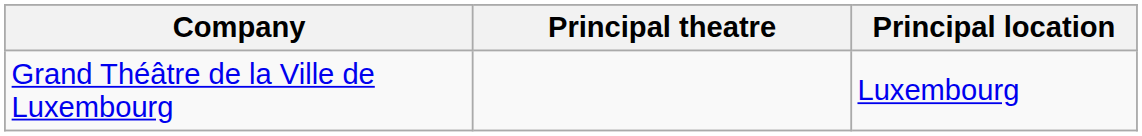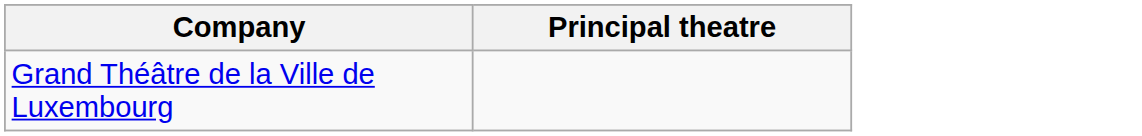 <table class="wikitable">
 <tr>
 <th width=250>Company</th>
 <th width=200>Principal theatre</th>
-<th width=150>Principal location</th>
 </tr>
 <tr>
 <td><a href='#'>Grand Théâtre de la Ville de Luxembourg</a></td>
 <td></td>
-<td><a href='#'>Luxembourg</a></td>
 </tr>
 </table>
